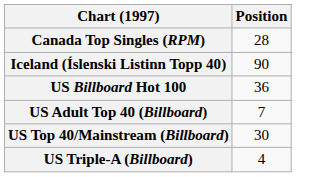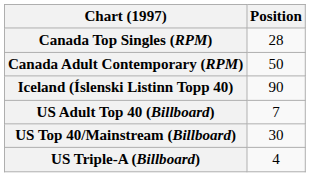 <table class="wikitable sortable plainrowheaders" style="text-align:center">
 <tr>
 <th>Chart (1997)</th>
 <th>Position</th>
 </tr>
 <tr>
 <th scope="row">Canada Top Singles (<em>RPM</em>)</th>
 <td>28</td>
 </tr>
 <tr>
+<th scope="row">Canada Adult Contemporary (<em>RPM</em>)</th>
+<td>50</td>
+</tr>
+<tr>
 <th scope="row">Iceland (Íslenski Listinn Topp 40)</th>
 <td>90</td>
-</tr>
-<tr>
-<th scope="row">US <em>Billboard</em> Hot 100</th>
-<td>36</td>
 </tr>
 <tr>
 <th scope="row">US Adult Top 40 (<em>Billboard</em>)</th>
 <td>7</td>
 </tr>
 <tr>
 <th scope="row">US Top 40/Mainstream (<em>Billboard</em>)</th>
 <td>30</td>
 </tr>
 <tr>
 <th scope="row">US Triple-A (<em>Billboard</em>)</th>
 <td>4</td>
 </tr>
 </table>
